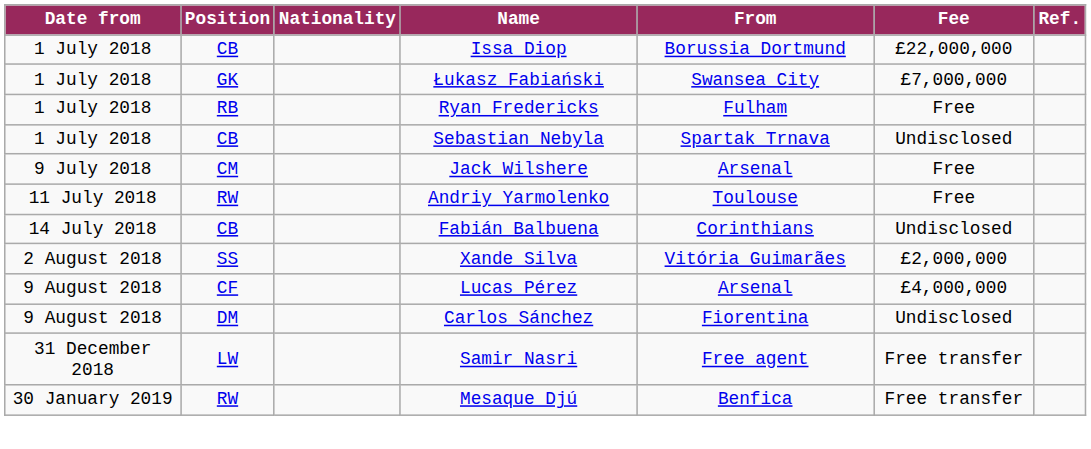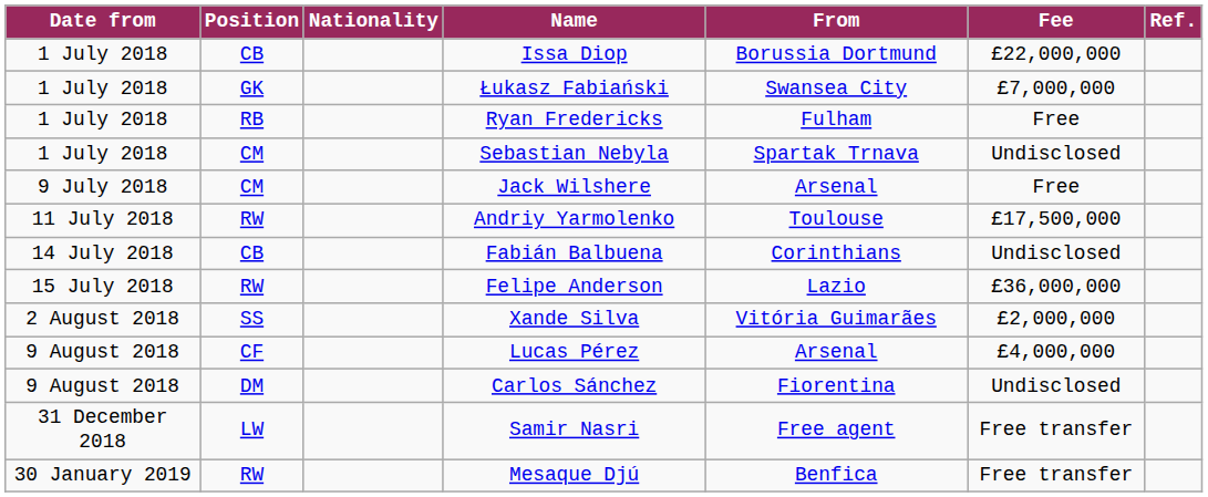 <table class="wikitable" style="text-align:center; font-size:90%; ">
 <tr>
 <th style="background:#98285c; color:white; width:110px;">Date from</th>
 <th style="background:#98285c; color:white; width:050px;">Position</th>
 <th style="background:#98285c; color:white; width:050px;">Nationality</th>
 <th style="background:#98285c; color:white; width:150px;">Name</th>
 <th style="background:#98285c; color:white; width:150px;">From</th>
 <th style="background:#98285c; color:white; width:100px;">Fee</th>
 <th style="background:#98285c; color:white; width:025px;">Ref.</th>
 </tr>
 <tr>
 <td>1 July 2018</td>
 <td><a href='#'>CB</a></td>
 <td></td>
 <td><a href='#'>Issa Diop</a></td>
 <td><a href='#'>Borussia Dortmund</a></td>
 <td>£22,000,000</td>
 <td></td>
 </tr>
 <tr>
 <td>1 July 2018</td>
 <td><a href='#'>GK</a></td>
 <td></td>
 <td><a href='#'>Łukasz Fabiański</a></td>
 <td><a href='#'>Swansea City</a></td>
 <td>£7,000,000</td>
 <td></td>
 </tr>
 <tr>
 <td>1 July 2018</td>
 <td><a href='#'>RB</a></td>
 <td></td>
 <td><a href='#'>Ryan Fredericks</a></td>
 <td><a href='#'>Fulham</a></td>
 <td>Free</td>
 <td></td>
 </tr>
 <tr>
 <td>1 July 2018</td>
-<td><a href='#'>CB</a></td>
+<td><a href='#'>CM</a></td>
 <td></td>
 <td><a href='#'>Sebastian Nebyla</a></td>
 <td><a href='#'>Spartak Trnava</a></td>
 <td>Undisclosed</td>
 <td></td>
 </tr>
 <tr>
 <td>9 July 2018</td>
 <td><a href='#'>CM</a></td>
 <td></td>
 <td><a href='#'>Jack Wilshere</a></td>
 <td><a href='#'>Arsenal</a></td>
 <td>Free</td>
 <td></td>
 </tr>
 <tr>
 <td>11 July 2018</td>
 <td><a href='#'>RW</a></td>
 <td></td>
 <td><a href='#'>Andriy Yarmolenko</a></td>
 <td><a href='#'>Toulouse</a></td>
-<td>Free</td>
+<td>£17,500,000</td>
 <td></td>
 </tr>
 <tr>
 <td>14 July 2018</td>
 <td><a href='#'>CB</a></td>
 <td></td>
 <td><a href='#'>Fabián Balbuena</a></td>
 <td><a href='#'>Corinthians</a></td>
 <td>Undisclosed</td>
+<td></td>
+</tr>
+<tr>
+<td>15 July 2018</td>
+<td><a href='#'>RW</a></td>
+<td></td>
+<td><a href='#'>Felipe Anderson</a></td>
+<td><a href='#'>Lazio</a></td>
+<td>£36,000,000</td>
 <td></td>
 </tr>
 <tr>
 <td>2 August 2018</td>
 <td><a href='#'>SS</a></td>
 <td></td>
 <td><a href='#'>Xande Silva</a></td>
 <td><a href='#'>Vitória Guimarães</a></td>
 <td>£2,000,000</td>
 <td></td>
 </tr>
 <tr>
 <td>9 August 2018</td>
 <td><a href='#'>CF</a></td>
 <td></td>
 <td><a href='#'>Lucas Pérez</a></td>
 <td><a href='#'>Arsenal</a></td>
 <td>£4,000,000</td>
 <td></td>
 </tr>
 <tr>
 <td>9 August 2018</td>
 <td><a href='#'>DM</a></td>
 <td></td>
 <td><a href='#'>Carlos Sánchez</a></td>
 <td><a href='#'>Fiorentina</a></td>
 <td>Undisclosed</td>
 <td></td>
 </tr>
 <tr>
 <td>31 December 2018</td>
 <td><a href='#'>LW</a></td>
 <td></td>
 <td><a href='#'>Samir Nasri</a></td>
 <td><a href='#'>Free agent</a></td>
 <td>Free transfer</td>
 <td></td>
 </tr>
 <tr>
 <td>30 January 2019</td>
 <td><a href='#'>RW</a></td>
 <td></td>
 <td><a href='#'>Mesaque Djú</a></td>
 <td><a href='#'>Benfica</a></td>
 <td>Free transfer</td>
 <td></td>
 </tr>
 </table>
